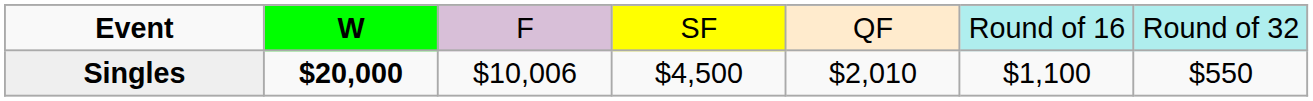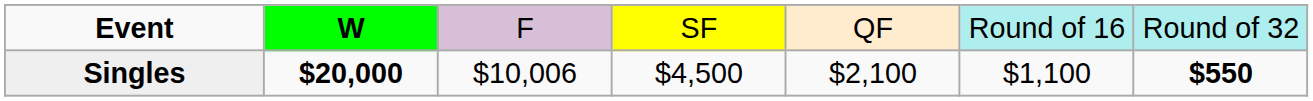 <table class=wikitable style=font-size:95%;text-align:center>
 <tr>
 <td style="width:130px"><strong>Event</strong></td>
 <td style="width:85px; background:lime"><strong>W</strong></td>
 <td style="width:85px; background:thistle">F</td>
 <td style="width:85px; background:#ffff00">SF</td>
 <td style="width:85px; background:#ffebcd">QF</td>
 <td style="width:85px; background:#afeeee">Round of 16</td>
 <td style="width:85px; background:#afeeee">Round of 32</td>
 </tr>
 <tr>
 <th style=background:#efefef>Singles </th>
 <td><strong>$20,000</strong></td>
 <td>$10,006</td>
 <td>$4,500</td>
-<td>$2,010</td>
+<td>$2,100</td>
 <td>$1,100</td>
-<td>$550</td>
+<td><strong>$550</strong></td>
 </tr>
 </table>
